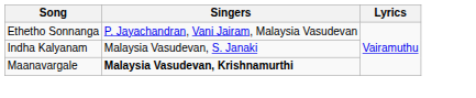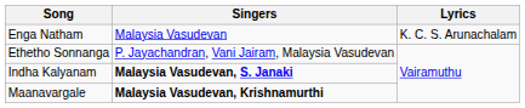 <table class="wikitable">
 <tr>
 <th>Song</th>
 <th>Singers</th>
 <th>Lyrics</th>
+</tr>
+<tr>
+<td>Enga Natham</td>
+<td><a href='#'>Malaysia Vasudevan</a></td>
+<td>K. C. S. Arunachalam</td>
 </tr>
 <tr>
 <td>Ethetho Sonnanga</td>
 <td><a href='#'>P. Jayachandran</a>, <a href='#'>Vani Jairam</a>, Malaysia Vasudevan</td>
 <td rowspan="3"><a href='#'>Vairamuthu</a></td>
 </tr>
 <tr>
 <td>Indha Kalyanam</td>
-<td>Malaysia Vasudevan, <a href='#'>S. Janaki</a></td>
+<td><strong>Malaysia Vasudevan, <a href='#'>S. Janaki</a></strong></td>
 </tr>
 <tr>
 <td>Maanavargale</td>
 <td><strong>Malaysia Vasudevan, Krishnamurthi</strong></td>
 </tr>
 </table>
